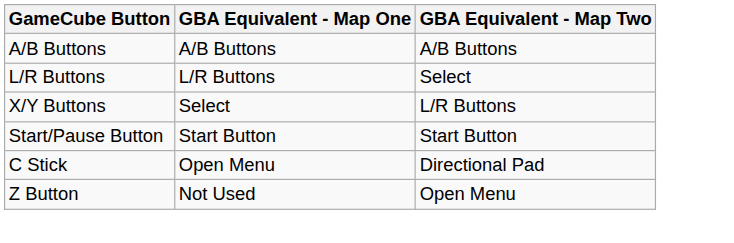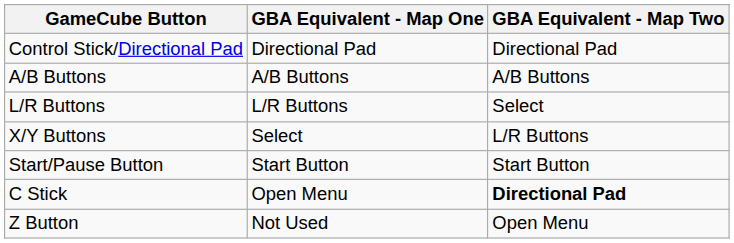 <table class="wikitable">
 <tr>
 <th>GameCube Button</th>
 <th>GBA Equivalent - Map One</th>
 <th>GBA Equivalent - Map Two</th>
+</tr>
+<tr>
+<td>Control Stick/<a href='#'>Directional Pad</a></td>
+<td>Directional Pad</td>
+<td>Directional Pad</td>
 </tr>
 <tr>
 <td>A/B Buttons</td>
 <td>A/B Buttons</td>
 <td>A/B Buttons</td>
 </tr>
 <tr>
 <td>L/R Buttons</td>
 <td>L/R Buttons</td>
 <td>Select</td>
 </tr>
 <tr>
 <td>X/Y Buttons</td>
 <td>Select</td>
 <td>L/R Buttons</td>
 </tr>
 <tr>
 <td>Start/Pause Button</td>
 <td>Start Button</td>
 <td>Start Button</td>
 </tr>
 <tr>
 <td>C Stick</td>
 <td>Open Menu</td>
-<td>Directional Pad</td>
+<td><strong>Directional Pad</strong></td>
 </tr>
 <tr>
 <td>Z Button</td>
 <td>Not Used</td>
 <td>Open Menu</td>
 </tr>
 </table>
